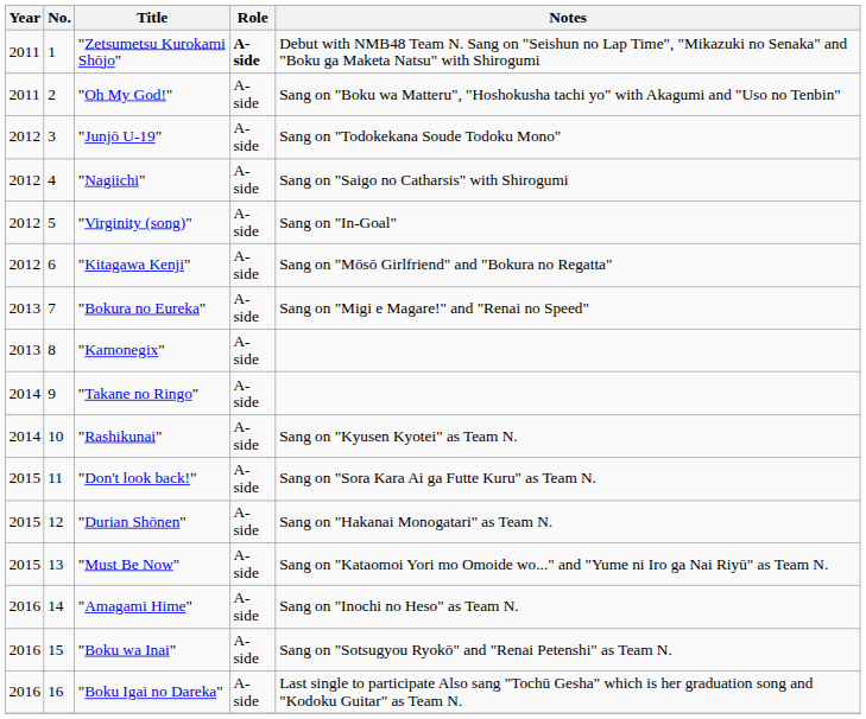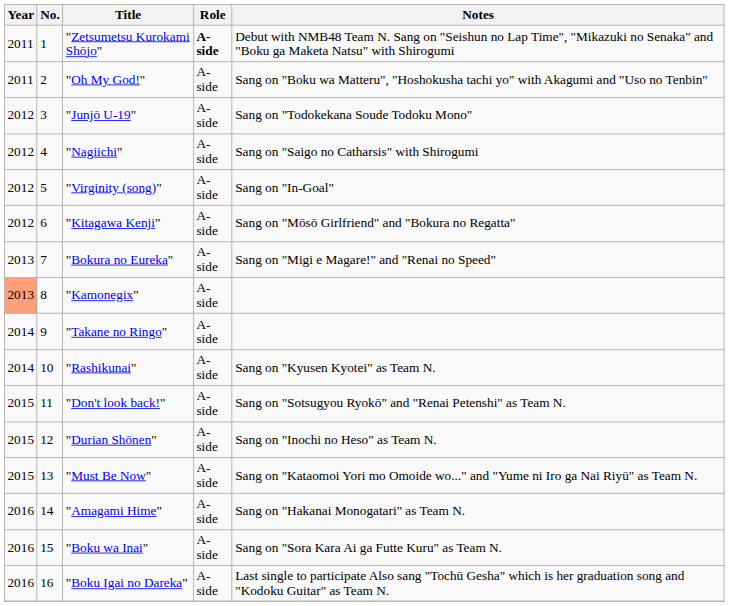 <table class="wikitable">
 <tr>
 <th>Year</th>
 <th data-sort-type="number">No. </th>
 <th style="width:150px;">Title </th>
 <th>Role </th>
 <th class="unsortable">Notes </th>
 </tr>
 <tr>
 <td>2011</td>
 <td>1</td>
 <td>"<a href='#'>Zetsumetsu Kurokami Shōjo</a>"</td>
 <td><strong>A-side</strong></td>
 <td>Debut with NMB48 Team N. Sang on "Seishun no Lap Time", "Mikazuki no Senaka" and "Boku ga Maketa Natsu" with Shirogumi</td>
 </tr>
 <tr>
 <td>2011</td>
 <td>2</td>
 <td>"<a href='#'>Oh My God!</a>"</td>
 <td>A-side</td>
 <td>Sang on "Boku wa Matteru", "Hoshokusha tachi yo" with Akagumi and "Uso no Tenbin"</td>
 </tr>
 <tr>
 <td>2012</td>
 <td>3</td>
 <td>"<a href='#'>Junjō U-19</a>"</td>
 <td>A-side</td>
 <td>Sang on "Todokekana Soude Todoku Mono"</td>
 </tr>
 <tr>
 <td>2012</td>
 <td>4</td>
 <td>"<a href='#'>Nagiichi</a>"</td>
 <td>A-side</td>
 <td>Sang on "Saigo no Catharsis" with Shirogumi</td>
 </tr>
 <tr>
 <td>2012</td>
 <td>5</td>
 <td>"<a href='#'>Virginity (song)</a>"</td>
 <td>A-side</td>
 <td>Sang on "In-Goal"</td>
 </tr>
 <tr>
 <td>2012</td>
 <td>6</td>
 <td>"<a href='#'>Kitagawa Kenji</a>"</td>
 <td>A-side</td>
 <td>Sang on "Mōsō Girlfriend" and "Bokura no Regatta"</td>
 </tr>
 <tr>
 <td>2013</td>
 <td>7</td>
 <td>"<a href='#'>Bokura no Eureka</a>"</td>
 <td>A-side</td>
 <td>Sang on "Migi e Magare!" and "Renai no Speed"</td>
 </tr>
 <tr>
-<td>2013</td>
+<td style="background: lightsalmon;">2013</td>
 <td>8</td>
 <td>"<a href='#'>Kamonegix</a>"</td>
 <td>A-side</td>
 <td></td>
 </tr>
 <tr>
 <td>2014</td>
 <td>9</td>
 <td>"<a href='#'>Takane no Ringo</a>"</td>
 <td>A-side</td>
 <td></td>
 </tr>
 <tr>
 <td>2014</td>
 <td>10</td>
 <td>"<a href='#'>Rashikunai</a>"</td>
 <td>A-side</td>
 <td>Sang on "Kyusen Kyotei" as Team N.</td>
 </tr>
 <tr>
 <td>2015</td>
 <td>11</td>
 <td>"<a href='#'>Don't look back!</a>"</td>
 <td>A-side</td>
-<td>Sang on "Sora Kara Ai ga Futte Kuru" as Team N.</td>
+<td>Sang on "Sotsugyou Ryokō" and "Renai Petenshi" as Team N.</td>
 </tr>
 <tr>
 <td>2015</td>
 <td>12</td>
 <td>"<a href='#'>Durian Shōnen</a>"</td>
 <td>A-side</td>
-<td>Sang on "Hakanai Monogatari" as Team N.</td>
+<td>Sang on "Inochi no Heso" as Team N.</td>
 </tr>
 <tr>
 <td>2015</td>
 <td>13</td>
 <td>"<a href='#'>Must Be Now</a>"</td>
 <td>A-side</td>
 <td>Sang on "Kataomoi Yori mo Omoide wo..." and "Yume ni Iro ga Nai Riyū" as Team N.</td>
 </tr>
 <tr>
 <td>2016</td>
 <td>14</td>
 <td>"<a href='#'>Amagami Hime</a>"</td>
 <td>A-side</td>
-<td>Sang on "Inochi no Heso" as Team N.</td>
+<td>Sang on "Hakanai Monogatari" as Team N.</td>
 </tr>
 <tr>
 <td>2016</td>
 <td>15</td>
 <td>"<a href='#'>Boku wa Inai</a>"</td>
 <td>A-side</td>
-<td>Sang on "Sotsugyou Ryokō" and "Renai Petenshi" as Team N.</td>
+<td>Sang on "Sora Kara Ai ga Futte Kuru" as Team N.</td>
 </tr>
 <tr>
 <td>2016</td>
 <td>16</td>
 <td>"<a href='#'>Boku Igai no Dareka</a>"</td>
 <td>A-side</td>
 <td>Last single to participate Also sang "Tochū Gesha" which is her graduation song and "Kodoku Guitar" as Team N.</td>
 </tr>
 <tr>
 </tr>
 </table>
